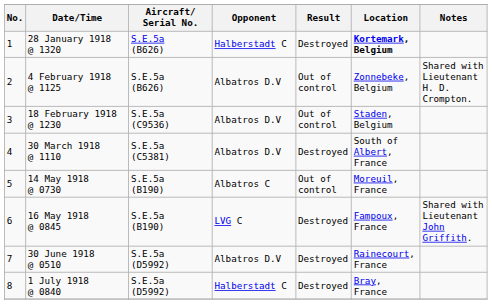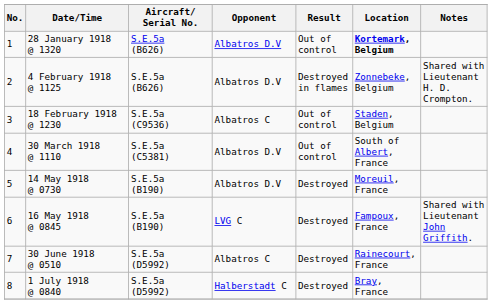 <table class="wikitable" style="font-size:90%;">
 <tr>
 </tr>
 <tr>
 <th>No.</th>
 <th width="125">Date/Time</th>
 <th width="100">Aircraft/<br>Serial No.</th>
 <th width="100">Opponent</th>
 <th>Result</th>
 <th>Location</th>
 <th>Notes</th>
 </tr>
 <tr>
 <td>1</td>
 <td>28 January 1918<br>@ 1320</td>
 <td><a href='#'>S.E.5a</a> <br>(B626)</td>
-<td><a href='#'>Halberstadt</a> C</td>
-<td>Destroyed</td>
+<td><a href='#'>Albatros D.V</a></td>
+<td>Out of control</td>
 <td><strong><a href='#'>Kortemark</a>, Belgium</strong></td>
 <td></td>
 </tr>
 <tr>
 <td>2</td>
 <td>4 February 1918<br>@ 1125</td>
 <td>S.E.5a<br>(B626)</td>
 <td>Albatros D.V</td>
-<td>Out of control</td>
+<td>Destroyed in flames</td>
 <td><a href='#'>Zonnebeke</a>, Belgium</td>
 <td>Shared with Lieutenant H. D. Crompton.</td>
 </tr>
 <tr>
 <td>3</td>
 <td>18 February 1918<br>@ 1230</td>
 <td>S.E.5a<br>(C9536)</td>
-<td>Albatros D.V</td>
+<td>Albatros C</td>
 <td>Out of control</td>
 <td><a href='#'>Staden</a>, Belgium</td>
 <td></td>
 </tr>
 <tr>
 <td>4</td>
 <td>30 March 1918<br>@ 1110</td>
 <td>S.E.5a<br>(C5381)</td>
 <td>Albatros D.V</td>
-<td>Destroyed</td>
+<td>Out of control</td>
 <td>South of <a href='#'>Albert</a>, France</td>
 <td></td>
 </tr>
 <tr>
 <td>5</td>
 <td>14 May 1918<br>@ 0730</td>
 <td>S.E.5a<br>(B190)</td>
-<td>Albatros C</td>
-<td>Out of control</td>
+<td>Albatros D.V</td>
+<td>Destroyed</td>
 <td><a href='#'>Moreuil</a>, France</td>
 <td></td>
 </tr>
 <tr>
 <td>6</td>
 <td>16 May 1918<br>@ 0845</td>
 <td>S.E.5a<br>(B190)</td>
 <td><a href='#'>LVG</a> C</td>
 <td>Destroyed</td>
 <td><a href='#'>Fampoux</a>, France</td>
 <td>Shared with Lieutenant <a href='#'>John Griffith</a>.</td>
 </tr>
 <tr>
 <td>7</td>
 <td>30 June 1918<br>@ 0510</td>
 <td>S.E.5a<br>(D5992)</td>
-<td>Albatros D.V</td>
+<td>Albatros C</td>
 <td>Destroyed</td>
 <td><a href='#'>Rainecourt</a>, France</td>
 <td></td>
 </tr>
 <tr>
 <td>8</td>
 <td>1 July 1918<br>@ 0840</td>
 <td>S.E.5a<br>(D5992)</td>
 <td><a href='#'>Halberstadt</a> C</td>
 <td>Destroyed</td>
 <td><a href='#'>Bray</a>, France</td>
 <td></td>
 </tr>
 <tr>
 </tr>
 </table>
